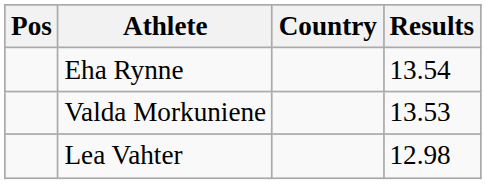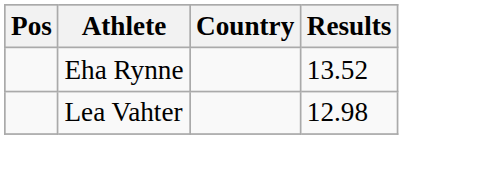 <table class="wikitable">
 <tr>
 <th>Pos</th>
 <th>Athlete</th>
 <th>Country</th>
 <th>Results</th>
 </tr>
 <tr>
 <td align="center"></td>
 <td>Eha Rynne</td>
 <td></td>
-<td>13.54</td>
-</tr>
-<tr>
-<td align="center"></td>
-<td>Valda Morkuniene</td>
-<td></td>
-<td>13.53</td>
+<td>13.52</td>
 </tr>
 <tr>
 <td align="center"></td>
 <td>Lea Vahter</td>
 <td></td>
 <td>12.98</td>
 </tr>
 </table>
